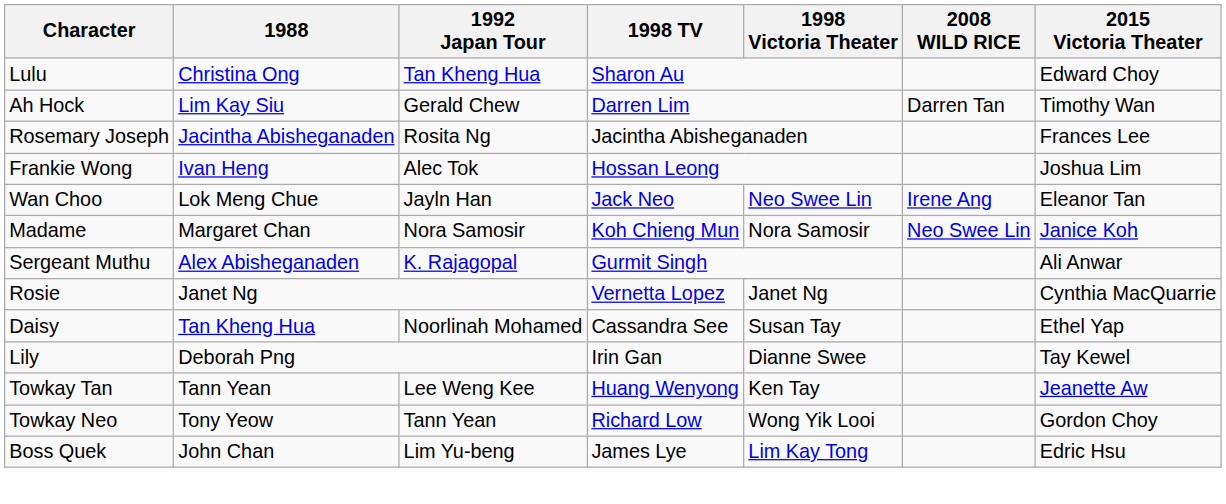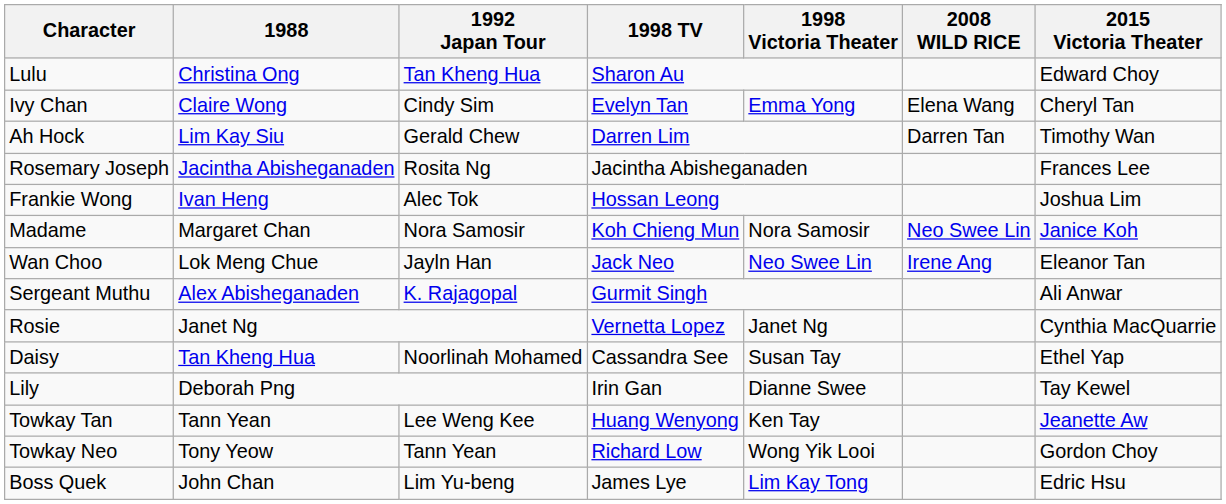 <table class="wikitable">
 <tr>
 <th>Character</th>
 <th>1988</th>
 <th>1992<br>Japan Tour</th>
 <th>1998 TV</th>
 <th>1998<br>Victoria Theater</th>
 <th>2008<br>WILD RICE</th>
 <th>2015<br>Victoria Theater</th>
 </tr>
 <tr>
 <td>Lulu</td>
 <td><a href='#'>Christina Ong</a></td>
 <td><a href='#'>Tan Kheng Hua</a></td>
 <td colspan="2"><a href='#'>Sharon Au</a></td>
 <td></td>
 <td>Edward Choy</td>
+</tr>
+<tr>
+<td>Ivy Chan</td>
+<td><a href='#'>Claire Wong</a></td>
+<td>Cindy Sim</td>
+<td><a href='#'>Evelyn Tan</a></td>
+<td><a href='#'>Emma Yong</a></td>
+<td>Elena Wang</td>
+<td>Cheryl Tan</td>
 </tr>
 <tr>
 <td>Ah Hock</td>
 <td><a href='#'>Lim Kay Siu</a></td>
 <td>Gerald Chew</td>
 <td colspan="2"><a href='#'>Darren Lim</a></td>
 <td>Darren Tan</td>
 <td>Timothy Wan</td>
 </tr>
 <tr>
 <td>Rosemary Joseph</td>
 <td><a href='#'>Jacintha Abisheganaden</a></td>
 <td>Rosita Ng</td>
 <td colspan="2">Jacintha Abisheganaden</td>
 <td></td>
 <td>Frances Lee</td>
 </tr>
 <tr>
 <td>Frankie Wong</td>
 <td><a href='#'>Ivan Heng</a></td>
 <td>Alec Tok</td>
 <td colspan="2"><a href='#'>Hossan Leong</a></td>
 <td></td>
 <td>Joshua Lim</td>
 </tr>
 <tr>
+<td>Madame</td>
+<td>Margaret Chan</td>
+<td>Nora Samosir</td>
+<td><a href='#'>Koh Chieng Mun</a></td>
+<td>Nora Samosir</td>
+<td><a href='#'>Neo Swee Lin</a></td>
+<td><a href='#'>Janice Koh</a></td>
+</tr>
+<tr>
 <td>Wan Choo</td>
 <td>Lok Meng Chue</td>
 <td>Jayln Han</td>
 <td><a href='#'>Jack Neo</a></td>
 <td><a href='#'>Neo Swee Lin</a></td>
 <td><a href='#'>Irene Ang</a></td>
 <td>Eleanor Tan</td>
-</tr>
-<tr>
-<td>Madame</td>
-<td>Margaret Chan</td>
-<td>Nora Samosir</td>
-<td><a href='#'>Koh Chieng Mun</a></td>
-<td>Nora Samosir</td>
-<td><a href='#'>Neo Swee Lin</a></td>
-<td><a href='#'>Janice Koh</a></td>
 </tr>
 <tr>
 <td>Sergeant Muthu</td>
 <td><a href='#'>Alex Abisheganaden</a></td>
 <td><a href='#'>K. Rajagopal</a></td>
 <td colspan="2"><a href='#'>Gurmit Singh</a></td>
 <td></td>
 <td>Ali Anwar</td>
 </tr>
 <tr>
 <td>Rosie</td>
 <td colspan="2">Janet Ng</td>
 <td><a href='#'>Vernetta Lopez</a></td>
 <td>Janet Ng</td>
 <td></td>
 <td>Cynthia MacQuarrie</td>
 </tr>
 <tr>
 <td>Daisy</td>
 <td><a href='#'>Tan Kheng Hua</a></td>
 <td>Noorlinah Mohamed</td>
 <td>Cassandra See</td>
 <td>Susan Tay</td>
 <td></td>
 <td>Ethel Yap</td>
 </tr>
 <tr>
 <td>Lily</td>
 <td colspan="2">Deborah Png</td>
 <td>Irin Gan</td>
 <td>Dianne Swee</td>
 <td></td>
 <td>Tay Kewel</td>
 </tr>
 <tr>
 <td>Towkay Tan</td>
 <td>Tann Yean</td>
 <td>Lee Weng Kee</td>
 <td><a href='#'>Huang Wenyong</a></td>
 <td>Ken Tay</td>
 <td></td>
 <td><a href='#'>Jeanette Aw</a></td>
 </tr>
 <tr>
 <td>Towkay Neo</td>
 <td>Tony Yeow</td>
 <td>Tann Yean</td>
 <td><a href='#'>Richard Low</a></td>
 <td>Wong Yik Looi</td>
 <td></td>
 <td>Gordon Choy</td>
 </tr>
 <tr>
 <td>Boss Quek</td>
 <td>John Chan</td>
 <td>Lim Yu-beng</td>
 <td>James Lye</td>
 <td><a href='#'>Lim Kay Tong</a></td>
 <td></td>
 <td>Edric Hsu</td>
 </tr>
 </table>
